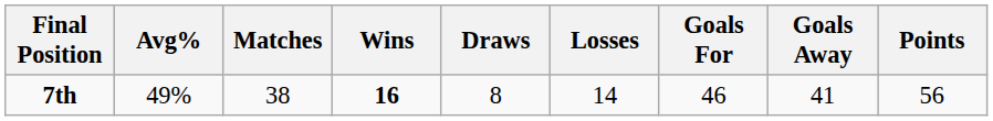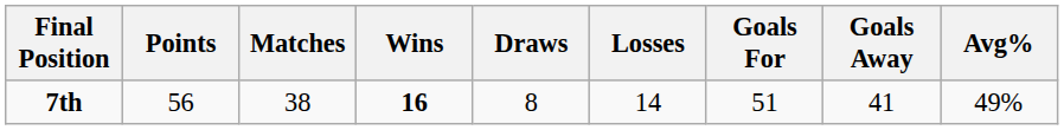 <table class="wikitable" style="font-size: 95%; text-align: center;">
 <tr>
 <th width=60>Final Position</th>
-<th width=60>Avg%</th>
+<th width=60>Points</th>
 <th width=60>Matches</th>
 <th width=60>Wins</th>
 <th width=60>Draws</th>
 <th width=60>Losses</th>
 <th width=60>Goals For</th>
 <th width=60>Goals Away</th>
-<th width=60>Points</th>
+<th width=60>Avg%</th>
 </tr>
 <tr>
 <td><strong>7th</strong></td>
-<td>49%</td>
+<td>56</td>
 <td>38</td>
 <td><strong>16</strong></td>
 <td>8</td>
 <td>14</td>
-<td>46</td>
+<td>51</td>
 <td>41</td>
-<td>56</td>
+<td>49%</td>
 </tr>
 </table>
